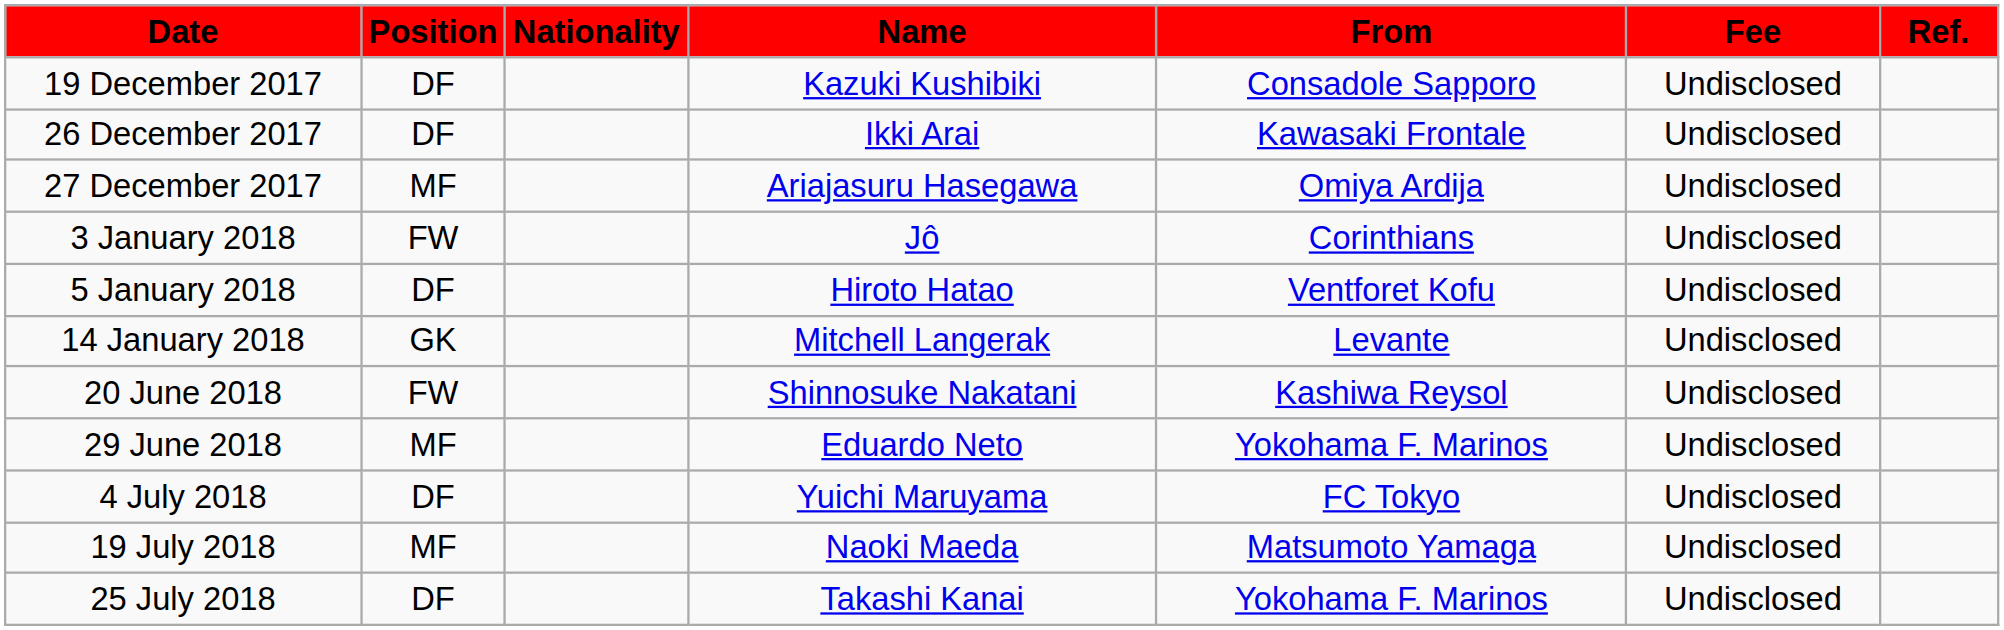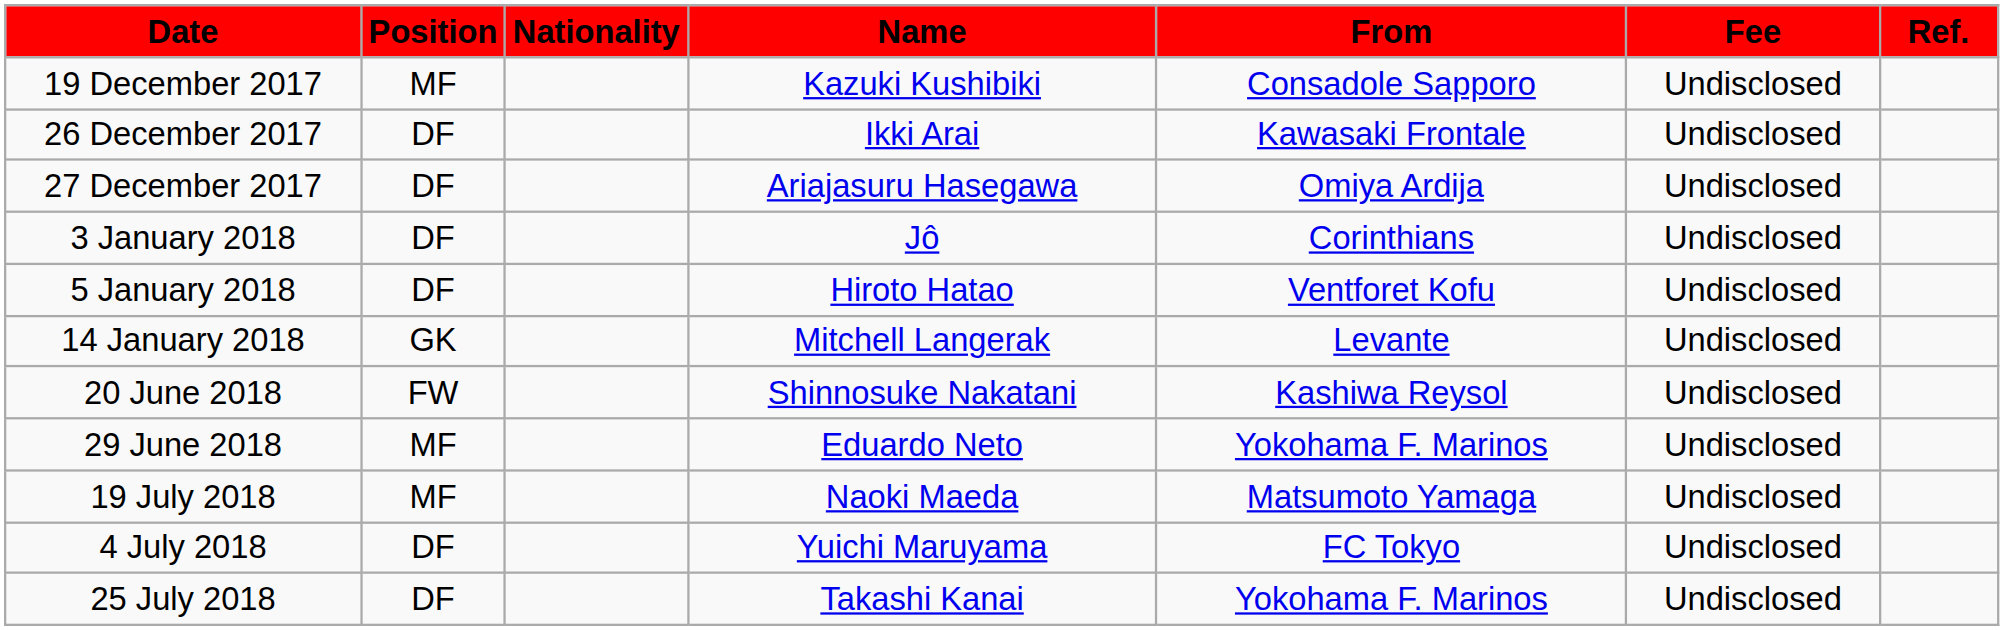 <table class="wikitable"  style="text-align:center; font-size:90%; ">
 <tr>
 <th style="background:#FF0000; color:#000000; width:150px;">Date</th>
 <th style="background:#FF0000; color:#000000; width:55px;">Position</th>
 <th style="background:#FF0000; color:#000000; width:55px;">Nationality</th>
 <th style="background:#FF0000; color:#000000; width:200px;">Name</th>
 <th style="background:#FF0000; color:#000000; width:200px;">From</th>
 <th style="background:#FF0000; color:#000000; width:105px;">Fee</th>
 <th style="background:#FF0000; color:#000000; width:45px;">Ref.</th>
 </tr>
 <tr>
 <td>19 December 2017</td>
-<td>DF</td>
+<td>MF</td>
 <td></td>
 <td><a href='#'>Kazuki Kushibiki</a></td>
 <td><a href='#'>Consadole Sapporo</a></td>
 <td>Undisclosed</td>
 <td></td>
 </tr>
 <tr>
 <td>26 December 2017</td>
 <td>DF</td>
 <td></td>
 <td><a href='#'>Ikki Arai</a></td>
 <td><a href='#'>Kawasaki Frontale</a></td>
 <td>Undisclosed</td>
 <td></td>
 </tr>
 <tr>
 <td>27 December 2017</td>
-<td>MF</td>
+<td>DF</td>
 <td></td>
 <td><a href='#'>Ariajasuru Hasegawa</a></td>
 <td><a href='#'>Omiya Ardija</a></td>
 <td>Undisclosed</td>
 <td></td>
 </tr>
 <tr>
 <td>3 January 2018</td>
-<td>FW</td>
+<td>DF</td>
 <td></td>
 <td><a href='#'>Jô</a></td>
 <td><a href='#'>Corinthians</a></td>
 <td>Undisclosed</td>
 <td></td>
 </tr>
 <tr>
 <td>5 January 2018</td>
 <td>DF</td>
 <td></td>
 <td><a href='#'>Hiroto Hatao</a></td>
 <td><a href='#'>Ventforet Kofu</a></td>
 <td>Undisclosed</td>
 <td></td>
 </tr>
 <tr>
 <td>14 January 2018</td>
 <td>GK</td>
 <td></td>
 <td><a href='#'>Mitchell Langerak</a></td>
 <td><a href='#'>Levante</a></td>
 <td>Undisclosed</td>
 <td></td>
 </tr>
 <tr>
 <td>20 June 2018</td>
 <td>FW</td>
 <td></td>
 <td><a href='#'>Shinnosuke Nakatani</a></td>
 <td><a href='#'>Kashiwa Reysol</a></td>
 <td>Undisclosed</td>
 <td></td>
 </tr>
 <tr>
 <td>29 June 2018</td>
 <td>MF</td>
 <td></td>
 <td><a href='#'>Eduardo Neto</a></td>
 <td><a href='#'>Yokohama F. Marinos</a></td>
 <td>Undisclosed</td>
 <td></td>
 </tr>
 <tr>
+<td>19 July 2018</td>
+<td>MF</td>
+<td></td>
+<td><a href='#'>Naoki Maeda</a></td>
+<td><a href='#'>Matsumoto Yamaga</a></td>
+<td>Undisclosed</td>
+<td></td>
+</tr>
+<tr>
 <td>4 July 2018</td>
 <td>DF</td>
 <td></td>
 <td><a href='#'>Yuichi Maruyama</a></td>
 <td><a href='#'>FC Tokyo</a></td>
-<td>Undisclosed</td>
-<td></td>
-</tr>
-<tr>
-<td>19 July 2018</td>
-<td>MF</td>
-<td></td>
-<td><a href='#'>Naoki Maeda</a></td>
-<td><a href='#'>Matsumoto Yamaga</a></td>
 <td>Undisclosed</td>
 <td></td>
 </tr>
 <tr>
 <td>25 July 2018</td>
 <td>DF</td>
 <td></td>
 <td><a href='#'>Takashi Kanai</a></td>
 <td><a href='#'>Yokohama F. Marinos</a></td>
 <td>Undisclosed</td>
 <td></td>
 </tr>
 </table>
